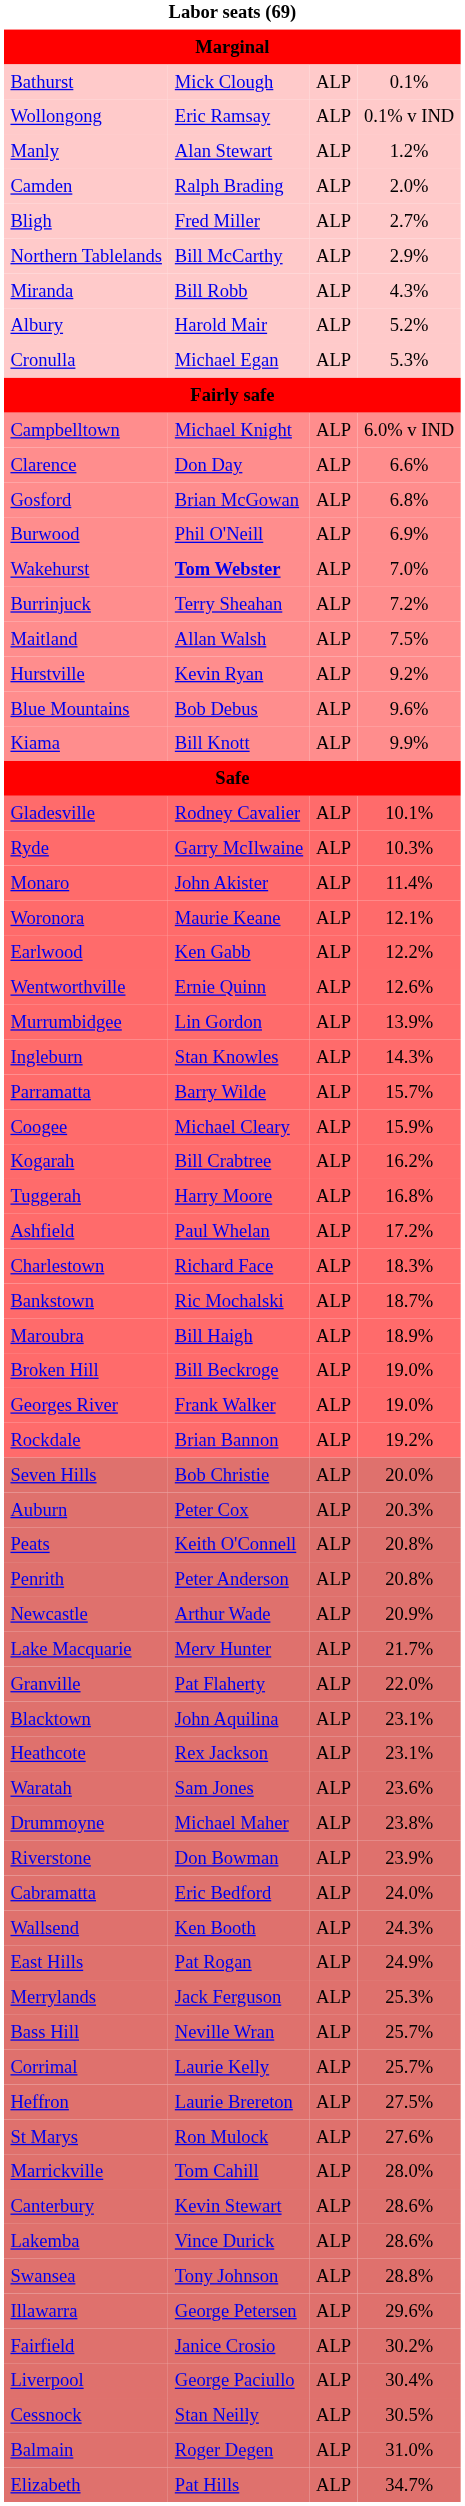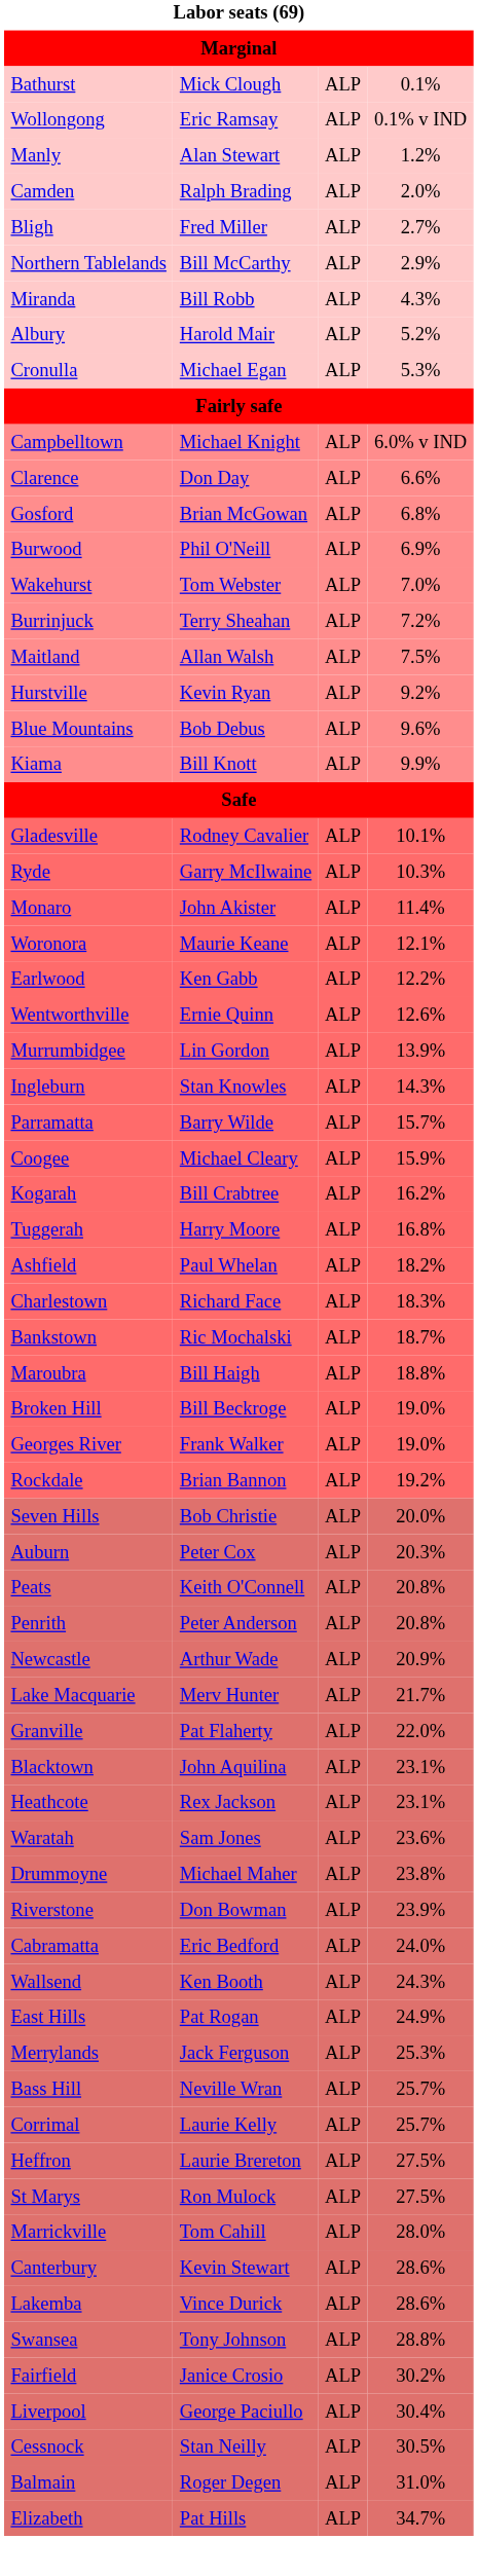 <table class="toccolours" cellpadding="5" cellspacing="0" style="float:left; margin-right:.5em; margin-top:.4em; font-size:90%;">
 <tr>
 <td COLSPAN=4 align="center"><strong>Labor seats (69)</strong></td>
 </tr>
 <tr>
 <td COLSPAN=4 align="center" bgcolor="red"><span><strong>Marginal</strong></span></td>
 </tr>
 <tr>
 <td align="left" bgcolor="FFCACA"><a href='#'>Bathurst</a></td>
 <td align="left" bgcolor="FFCACA"><a href='#'>Mick Clough</a></td>
 <td align="left" bgcolor="FFCACA">ALP</td>
 <td align="center" bgcolor="FFCACA">0.1%</td>
 </tr>
 <tr>
 <td align="left" bgcolor="FFCACA"><a href='#'>Wollongong</a></td>
 <td align="left" bgcolor="FFCACA"><a href='#'>Eric Ramsay</a></td>
 <td align="left" bgcolor="FFCACA">ALP</td>
 <td align="center" bgcolor="FFCACA">0.1% v IND</td>
 </tr>
 <tr>
 <td align="left" bgcolor="FFCACA"><a href='#'>Manly</a></td>
 <td align="left" bgcolor="FFCACA"><a href='#'>Alan Stewart</a></td>
 <td align="left" bgcolor="FFCACA">ALP</td>
 <td align="center" bgcolor="FFCACA">1.2%</td>
 </tr>
 <tr>
 <td align="left" bgcolor="FFCACA"><a href='#'>Camden</a></td>
 <td align="left" bgcolor="FFCACA"><a href='#'>Ralph Brading</a></td>
 <td align="left" bgcolor="FFCACA">ALP</td>
 <td align="center" bgcolor="FFCACA">2.0%</td>
 </tr>
 <tr>
 <td align="left" bgcolor="FFCACA"><a href='#'>Bligh</a></td>
 <td align="left" bgcolor="FFCACA"><a href='#'>Fred Miller</a></td>
 <td align="left" bgcolor="FFCACA">ALP</td>
 <td align="center" bgcolor="FFCACA">2.7%</td>
 </tr>
 <tr>
 <td align="left" bgcolor="FFCACA"><a href='#'>Northern Tablelands</a></td>
 <td align="left" bgcolor="FFCACA"><a href='#'>Bill McCarthy</a></td>
 <td align="left" bgcolor="FFCACA">ALP</td>
 <td align="center" bgcolor="FFCACA">2.9%</td>
 </tr>
 <tr>
 <td align="left" bgcolor="FFCACA"><a href='#'>Miranda</a></td>
 <td align="left" bgcolor="FFCACA"><a href='#'>Bill Robb</a></td>
 <td align="left" bgcolor="FFCACA">ALP</td>
 <td align="center" bgcolor="FFCACA">4.3%</td>
 </tr>
 <tr>
 <td align="left" bgcolor="FFCACA"><a href='#'>Albury</a></td>
 <td align="left" bgcolor="FFCACA"><a href='#'>Harold Mair</a></td>
 <td align="left" bgcolor="FFCACA">ALP</td>
 <td align="center" bgcolor="FFCACA">5.2%</td>
 </tr>
 <tr>
 <td align="left" bgcolor="FFCACA"><a href='#'>Cronulla</a></td>
 <td align="left" bgcolor="FFCACA"><a href='#'>Michael Egan</a></td>
 <td align="left" bgcolor="FFCACA">ALP</td>
 <td align="center" bgcolor="FFCACA">5.3%</td>
 </tr>
 <tr>
 <td COLSPAN=4 align="center" bgcolor="red"><span><strong>Fairly safe</strong></span></td>
 </tr>
 <tr>
 <td align="left" bgcolor="FF8D8D"><a href='#'>Campbelltown</a></td>
 <td align="left" bgcolor="FF8D8D"><a href='#'>Michael Knight</a></td>
 <td align="left" bgcolor="FF8D8D">ALP</td>
 <td align="center" bgcolor="FF8D8D">6.0% v IND</td>
 </tr>
 <tr>
 <td align="left" bgcolor="FF8D8D"><a href='#'>Clarence</a></td>
 <td align="left" bgcolor="FF8D8D"><a href='#'>Don Day</a></td>
 <td align="left" bgcolor="FF8D8D">ALP</td>
 <td align="center" bgcolor="FF8D8D">6.6%</td>
 </tr>
 <tr>
 <td align="left" bgcolor="FF8D8D"><a href='#'>Gosford</a></td>
 <td align="left" bgcolor="FF8D8D"><a href='#'>Brian McGowan</a></td>
 <td align="left" bgcolor="FF8D8D">ALP</td>
 <td align="center" bgcolor="FF8D8D">6.8%</td>
 </tr>
 <tr>
 <td align="left" bgcolor="FF8D8D"><a href='#'>Burwood</a></td>
 <td align="left" bgcolor="FF8D8D"><a href='#'>Phil O'Neill</a></td>
 <td align="left" bgcolor="FF8D8D">ALP</td>
 <td align="center" bgcolor="FF8D8D">6.9%</td>
 </tr>
 <tr>
 <td align="left" bgcolor="FF8D8D"><a href='#'>Wakehurst</a></td>
-<td align="left" bgcolor="FF8D8D"><strong><a href='#'>Tom Webster</a></strong></td>
+<td align="left" bgcolor="FF8D8D"><a href='#'>Tom Webster</a></td>
 <td align="left" bgcolor="FF8D8D">ALP</td>
 <td align="center" bgcolor="FF8D8D">7.0%</td>
 </tr>
 <tr>
 <td align="left" bgcolor="FF8D8D"><a href='#'>Burrinjuck</a></td>
 <td align="left" bgcolor="FF8D8D"><a href='#'>Terry Sheahan</a></td>
 <td align="left" bgcolor="FF8D8D">ALP</td>
 <td align="center" bgcolor="FF8D8D">7.2%</td>
 </tr>
 <tr>
 <td align="left" bgcolor="FF8D8D"><a href='#'>Maitland</a></td>
 <td align="left" bgcolor="FF8D8D"><a href='#'>Allan Walsh</a></td>
 <td align="left" bgcolor="FF8D8D">ALP</td>
 <td align="center" bgcolor="FF8D8D">7.5%</td>
 </tr>
 <tr>
 <td align="left" bgcolor="FF8D8D"><a href='#'>Hurstville</a></td>
 <td align="left" bgcolor="FF8D8D"><a href='#'>Kevin Ryan</a></td>
 <td align="left" bgcolor="FF8D8D">ALP</td>
 <td align="center" bgcolor="FF8D8D">9.2%</td>
 </tr>
 <tr>
 <td align="left" bgcolor="FF8D8D"><a href='#'>Blue Mountains</a></td>
 <td align="left" bgcolor="FF8D8D"><a href='#'>Bob Debus</a></td>
 <td align="left" bgcolor="FF8D8D">ALP</td>
 <td align="center" bgcolor="FF8D8D">9.6%</td>
 </tr>
 <tr>
 <td align="left" bgcolor="FF8D8D"><a href='#'>Kiama</a></td>
 <td align="left" bgcolor="FF8D8D"><a href='#'>Bill Knott</a></td>
 <td align="left" bgcolor="FF8D8D">ALP</td>
 <td align="center" bgcolor="FF8D8D">9.9%</td>
 </tr>
 <tr>
 <td COLSPAN=4 align="center" bgcolor="red"><span><strong>Safe</strong></span></td>
 </tr>
 <tr>
 <td align="left" bgcolor="FF6B6B"><a href='#'>Gladesville</a></td>
 <td align="left" bgcolor="FF6B6B"><a href='#'>Rodney Cavalier</a></td>
 <td align="left" bgcolor="FF6B6B">ALP</td>
 <td align="center" bgcolor="FF6B6B">10.1%</td>
 </tr>
 <tr>
 <td align="left" bgcolor="FF6B6B"><a href='#'>Ryde</a></td>
 <td align="left" bgcolor="FF6B6B"><a href='#'>Garry McIlwaine</a></td>
 <td align="left" bgcolor="FF6B6B">ALP</td>
 <td align="center" bgcolor="FF6B6B">10.3%</td>
 </tr>
 <tr>
 <td align="left" bgcolor="FF6B6B"><a href='#'>Monaro</a></td>
 <td align="left" bgcolor="FF6B6B"><a href='#'>John Akister</a></td>
 <td align="left" bgcolor="FF6B6B">ALP</td>
 <td align="center" bgcolor="FF6B6B">11.4%</td>
 </tr>
 <tr>
 <td align="left" bgcolor="FF6B6B"><a href='#'>Woronora</a></td>
 <td align="left" bgcolor="FF6B6B"><a href='#'>Maurie Keane</a></td>
 <td align="left" bgcolor="FF6B6B">ALP</td>
 <td align="center" bgcolor="FF6B6B">12.1%</td>
 </tr>
 <tr>
 <td align="left" bgcolor="FF6B6B"><a href='#'>Earlwood</a></td>
 <td align="left" bgcolor="FF6B6B"><a href='#'>Ken Gabb</a></td>
 <td align="left" bgcolor="FF6B6B">ALP</td>
 <td align="center" bgcolor="FF6B6B">12.2%</td>
 </tr>
 <tr>
 <td align="left" bgcolor="FF6B6B"><a href='#'>Wentworthville</a></td>
 <td align="left" bgcolor="FF6B6B"><a href='#'>Ernie Quinn</a></td>
 <td align="left" bgcolor="FF6B6B">ALP</td>
 <td align="center" bgcolor="FF6B6B">12.6%</td>
 </tr>
 <tr>
 <td align="left" bgcolor="FF6B6B"><a href='#'>Murrumbidgee</a></td>
 <td align="left" bgcolor="FF6B6B"><a href='#'>Lin Gordon</a></td>
 <td align="left" bgcolor="FF6B6B">ALP</td>
 <td align="center" bgcolor="FF6B6B">13.9%</td>
 </tr>
 <tr>
 <td align="left" bgcolor="FF6B6B"><a href='#'>Ingleburn</a></td>
 <td align="left" bgcolor="FF6B6B"><a href='#'>Stan Knowles</a></td>
 <td align="left" bgcolor="FF6B6B">ALP</td>
 <td align="center" bgcolor="FF6B6B">14.3%</td>
 </tr>
 <tr>
 <td align="left" bgcolor="FF6B6B"><a href='#'>Parramatta</a></td>
 <td align="left" bgcolor="FF6B6B"><a href='#'>Barry Wilde</a></td>
 <td align="left" bgcolor="FF6B6B">ALP</td>
 <td align="center" bgcolor="FF6B6B">15.7%</td>
 </tr>
 <tr>
 <td align="left" bgcolor="FF6B6B"><a href='#'>Coogee</a></td>
 <td align="left" bgcolor="FF6B6B"><a href='#'>Michael Cleary</a></td>
 <td align="left" bgcolor="FF6B6B">ALP</td>
 <td align="center" bgcolor="FF6B6B">15.9%</td>
 </tr>
 <tr>
 <td align="left" bgcolor="FF6B6B"><a href='#'>Kogarah</a></td>
 <td align="left" bgcolor="FF6B6B"><a href='#'>Bill Crabtree</a></td>
 <td align="left" bgcolor="FF6B6B">ALP</td>
 <td align="center" bgcolor="FF6B6B">16.2%</td>
 </tr>
 <tr>
 <td align="left" bgcolor="FF6B6B"><a href='#'>Tuggerah</a></td>
 <td align="left" bgcolor="FF6B6B"><a href='#'>Harry Moore</a></td>
 <td align="left" bgcolor="FF6B6B">ALP</td>
 <td align="center" bgcolor="FF6B6B">16.8%</td>
 </tr>
 <tr>
 <td align="left" bgcolor="FF6B6B"><a href='#'>Ashfield</a></td>
 <td align="left" bgcolor="FF6B6B"><a href='#'>Paul Whelan</a></td>
 <td align="left" bgcolor="FF6B6B">ALP</td>
-<td align="center" bgcolor="FF6B6B">17.2%</td>
+<td align="center" bgcolor="FF6B6B">18.2%</td>
 </tr>
 <tr>
 <td align="left" bgcolor="FF6B6B"><a href='#'>Charlestown</a></td>
 <td align="left" bgcolor="FF6B6B"><a href='#'>Richard Face</a></td>
 <td align="left" bgcolor="FF6B6B">ALP</td>
 <td align="center" bgcolor="FF6B6B">18.3%</td>
 </tr>
 <tr>
 <td align="left" bgcolor="FF6B6B"><a href='#'>Bankstown</a></td>
 <td align="left" bgcolor="FF6B6B"><a href='#'>Ric Mochalski</a></td>
 <td align="left" bgcolor="FF6B6B">ALP</td>
 <td align="center" bgcolor="FF6B6B">18.7%</td>
 </tr>
 <tr>
 <td align="left" bgcolor="FF6B6B"><a href='#'>Maroubra</a></td>
 <td align="left" bgcolor="FF6B6B"><a href='#'>Bill Haigh</a></td>
 <td align="left" bgcolor="FF6B6B">ALP</td>
-<td align="center" bgcolor="FF6B6B">18.9%</td>
+<td align="center" bgcolor="FF6B6B">18.8%</td>
 </tr>
 <tr>
 <td align="left" bgcolor="FF6B6B"><a href='#'>Broken Hill</a></td>
 <td align="left" bgcolor="FF6B6B"><a href='#'>Bill Beckroge</a></td>
 <td align="left" bgcolor="FF6B6B">ALP</td>
 <td align="center" bgcolor="FF6B6B">19.0%</td>
 </tr>
 <tr>
 <td align="left" bgcolor="FF6B6B"><a href='#'>Georges River</a></td>
 <td align="left" bgcolor="FF6B6B"><a href='#'>Frank Walker</a></td>
 <td align="left" bgcolor="FF6B6B">ALP</td>
 <td align="center" bgcolor="FF6B6B">19.0%</td>
 </tr>
 <tr>
 <td align="left" bgcolor="FF6B6B"><a href='#'>Rockdale</a></td>
 <td align="left" bgcolor="FF6B6B"><a href='#'>Brian Bannon</a></td>
 <td align="left" bgcolor="FF6B6B">ALP</td>
 <td align="center" bgcolor="FF6B6B">19.2%</td>
 </tr>
 <tr>
 <td align="left" bgcolor="DF716D"><a href='#'>Seven Hills</a></td>
 <td align="left" bgcolor="DF716D"><a href='#'>Bob Christie</a></td>
 <td align="left" bgcolor="DF716D">ALP</td>
 <td align="center" bgcolor="DF716D">20.0%</td>
 </tr>
 <tr>
 <td align="left" bgcolor="DF716D"><a href='#'>Auburn</a></td>
 <td align="left" bgcolor="DF716D"><a href='#'>Peter Cox</a></td>
 <td align="left" bgcolor="DF716D">ALP</td>
 <td align="center" bgcolor="DF716D">20.3%</td>
 </tr>
 <tr>
 <td align="left" bgcolor="DF716D"><a href='#'>Peats</a></td>
 <td align="left" bgcolor="DF716D"><a href='#'>Keith O'Connell</a></td>
 <td align="left" bgcolor="DF716D">ALP</td>
 <td align="center" bgcolor="DF716D">20.8%</td>
 </tr>
 <tr>
 <td align="left" bgcolor="DF716D"><a href='#'>Penrith</a></td>
 <td align="left" bgcolor="DF716D"><a href='#'>Peter Anderson</a></td>
 <td align="left" bgcolor="DF716D">ALP</td>
 <td align="center" bgcolor="DF716D">20.8%</td>
 </tr>
 <tr>
 <td align="left" bgcolor="DF716D"><a href='#'>Newcastle</a></td>
 <td align="left" bgcolor="DF716D"><a href='#'>Arthur Wade</a></td>
 <td align="left" bgcolor="DF716D">ALP</td>
 <td align="center" bgcolor="DF716D">20.9%</td>
 </tr>
 <tr>
 <td align="left" bgcolor="DF716D"><a href='#'>Lake Macquarie</a></td>
 <td align="left" bgcolor="DF716D"><a href='#'>Merv Hunter</a></td>
 <td align="left" bgcolor="DF716D">ALP</td>
 <td align="center" bgcolor="DF716D">21.7%</td>
 </tr>
 <tr>
 <td align="left" bgcolor="DF716D"><a href='#'>Granville</a></td>
 <td align="left" bgcolor="DF716D"><a href='#'>Pat Flaherty</a></td>
 <td align="left" bgcolor="DF716D">ALP</td>
 <td align="center" bgcolor="DF716D">22.0%</td>
 </tr>
 <tr>
 <td align="left" bgcolor="DF716D"><a href='#'>Blacktown</a></td>
 <td align="left" bgcolor="DF716D"><a href='#'>John Aquilina</a></td>
 <td align="left" bgcolor="DF716D">ALP</td>
 <td align="center" bgcolor="DF716D">23.1%</td>
 </tr>
 <tr>
 <td align="left" bgcolor="DF716D"><a href='#'>Heathcote</a></td>
 <td align="left" bgcolor="DF716D"><a href='#'>Rex Jackson</a></td>
 <td align="left" bgcolor="DF716D">ALP</td>
 <td align="center" bgcolor="DF716D">23.1%</td>
 </tr>
 <tr>
 <td align="left" bgcolor="DF716D"><a href='#'>Waratah</a></td>
 <td align="left" bgcolor="DF716D"><a href='#'>Sam Jones</a></td>
 <td align="left" bgcolor="DF716D">ALP</td>
 <td align="center" bgcolor="DF716D">23.6%</td>
 </tr>
 <tr>
 <td align="left" bgcolor="DF716D"><a href='#'>Drummoyne</a></td>
 <td align="left" bgcolor="DF716D"><a href='#'>Michael Maher</a></td>
 <td align="left" bgcolor="DF716D">ALP</td>
 <td align="center" bgcolor="DF716D">23.8%</td>
 </tr>
 <tr>
 <td align="left" bgcolor="DF716D"><a href='#'>Riverstone</a></td>
 <td align="left" bgcolor="DF716D"><a href='#'>Don Bowman</a></td>
 <td align="left" bgcolor="DF716D">ALP</td>
 <td align="center" bgcolor="DF716D">23.9%</td>
 </tr>
 <tr>
 <td align="left" bgcolor="DF716D"><a href='#'>Cabramatta</a></td>
 <td align="left" bgcolor="DF716D"><a href='#'>Eric Bedford</a></td>
 <td align="left" bgcolor="DF716D">ALP</td>
 <td align="center" bgcolor="DF716D">24.0%</td>
 </tr>
 <tr>
 <td align="left" bgcolor="DF716D"><a href='#'>Wallsend</a></td>
 <td align="left" bgcolor="DF716D"><a href='#'>Ken Booth</a></td>
 <td align="left" bgcolor="DF716D">ALP</td>
 <td align="center" bgcolor="DF716D">24.3%</td>
 </tr>
 <tr>
 <td align="left" bgcolor="DF716D"><a href='#'>East Hills</a></td>
 <td align="left" bgcolor="DF716D"><a href='#'>Pat Rogan</a></td>
 <td align="left" bgcolor="DF716D">ALP</td>
 <td align="center" bgcolor="DF716D">24.9%</td>
 </tr>
 <tr>
 <td align="left" bgcolor="DF716D"><a href='#'>Merrylands</a></td>
 <td align="left" bgcolor="DF716D"><a href='#'>Jack Ferguson</a></td>
 <td align="left" bgcolor="DF716D">ALP</td>
 <td align="center" bgcolor="DF716D">25.3%</td>
 </tr>
 <tr>
 <td align="left" bgcolor="DF716D"><a href='#'>Bass Hill</a></td>
 <td align="left" bgcolor="DF716D"><a href='#'>Neville Wran</a></td>
 <td align="left" bgcolor="DF716D">ALP</td>
 <td align="center" bgcolor="DF716D">25.7%</td>
 </tr>
 <tr>
 <td align="left" bgcolor="DF716D"><a href='#'>Corrimal</a></td>
 <td align="left" bgcolor="DF716D"><a href='#'>Laurie Kelly</a></td>
 <td align="left" bgcolor="DF716D">ALP</td>
 <td align="center" bgcolor="DF716D">25.7%</td>
 </tr>
 <tr>
 <td align="left" bgcolor="DF716D"><a href='#'>Heffron</a></td>
 <td align="left" bgcolor="DF716D"><a href='#'>Laurie Brereton</a></td>
 <td align="left" bgcolor="DF716D">ALP</td>
 <td align="center" bgcolor="DF716D">27.5%</td>
 </tr>
 <tr>
 <td align="left" bgcolor="DF716D"><a href='#'>St Marys</a></td>
 <td align="left" bgcolor="DF716D"><a href='#'>Ron Mulock</a></td>
 <td align="left" bgcolor="DF716D">ALP</td>
-<td align="center" bgcolor="DF716D">27.6%</td>
+<td align="center" bgcolor="DF716D">27.5%</td>
 </tr>
 <tr>
 <td align="left" bgcolor="DF716D"><a href='#'>Marrickville</a></td>
 <td align="left" bgcolor="DF716D"><a href='#'>Tom Cahill</a></td>
 <td align="left" bgcolor="DF716D">ALP</td>
 <td align="center" bgcolor="DF716D">28.0%</td>
 </tr>
 <tr>
 <td align="left" bgcolor="DF716D"><a href='#'>Canterbury</a></td>
 <td align="left" bgcolor="DF716D"><a href='#'>Kevin Stewart</a></td>
 <td align="left" bgcolor="DF716D">ALP</td>
 <td align="center" bgcolor="DF716D">28.6%</td>
 </tr>
 <tr>
 <td align="left" bgcolor="DF716D"><a href='#'>Lakemba</a></td>
 <td align="left" bgcolor="DF716D"><a href='#'>Vince Durick</a></td>
 <td align="left" bgcolor="DF716D">ALP</td>
 <td align="center" bgcolor="DF716D">28.6%</td>
 </tr>
 <tr>
 <td align="left" bgcolor="DF716D"><a href='#'>Swansea</a></td>
 <td align="left" bgcolor="DF716D"><a href='#'>Tony Johnson</a></td>
 <td align="left" bgcolor="DF716D">ALP</td>
 <td align="center" bgcolor="DF716D">28.8%</td>
-</tr>
-<tr>
-<td align="left" bgcolor="DF716D"><a href='#'>Illawarra</a></td>
-<td align="left" bgcolor="DF716D"><a href='#'>George Petersen</a></td>
-<td align="left" bgcolor="DF716D">ALP</td>
-<td align="center" bgcolor="DF716D">29.6%</td>
 </tr>
 <tr>
 <td align="left" bgcolor="DF716D"><a href='#'>Fairfield</a></td>
 <td align="left" bgcolor="DF716D"><a href='#'>Janice Crosio</a></td>
 <td align="left" bgcolor="DF716D">ALP</td>
 <td align="center" bgcolor="DF716D">30.2%</td>
 </tr>
 <tr>
 <td align="left" bgcolor="DF716D"><a href='#'>Liverpool</a></td>
 <td align="left" bgcolor="DF716D"><a href='#'>George Paciullo</a></td>
 <td align="left" bgcolor="DF716D">ALP</td>
 <td align="center" bgcolor="DF716D">30.4%</td>
 </tr>
 <tr>
 <td align="left" bgcolor="DF716D"><a href='#'>Cessnock</a></td>
 <td align="left" bgcolor="DF716D"><a href='#'>Stan Neilly</a></td>
 <td align="left" bgcolor="DF716D">ALP</td>
 <td align="center" bgcolor="DF716D">30.5%</td>
 </tr>
 <tr>
 <td align="left" bgcolor="DF716D"><a href='#'>Balmain</a></td>
 <td align="left" bgcolor="DF716D"><a href='#'>Roger Degen</a></td>
 <td align="left" bgcolor="DF716D">ALP</td>
 <td align="center" bgcolor="DF716D">31.0%</td>
 </tr>
 <tr>
 <td align="left" bgcolor="DF716D"><a href='#'>Elizabeth</a></td>
 <td align="left" bgcolor="DF716D"><a href='#'>Pat Hills</a></td>
 <td align="left" bgcolor="DF716D">ALP</td>
 <td align="center" bgcolor="DF716D">34.7%</td>
 </tr>
 <tr>
 </tr>
 </table>
